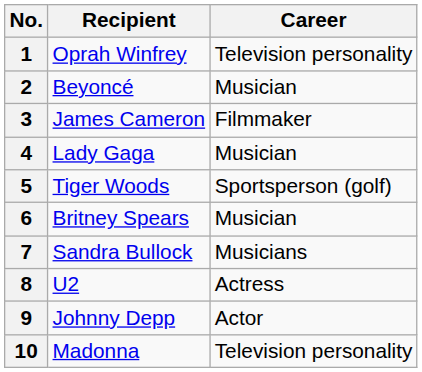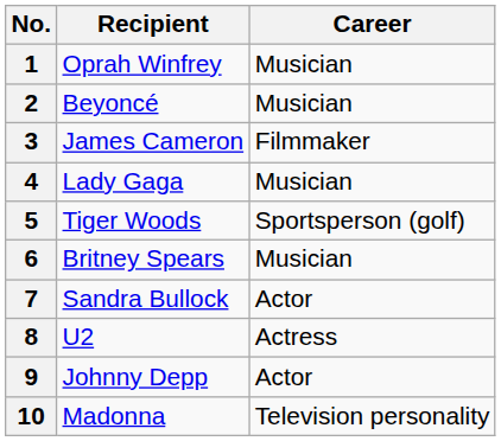 <table class="wikitable plainrowheaders">
 <tr>
 <th scope="col">No.</th>
 <th scope="col">Recipient</th>
 <th scope="col">Career</th>
 </tr>
 <tr>
 <th scope="row">1</th>
 <td> <a href='#'>Oprah Winfrey</a></td>
-<td>Television personality</td>
+<td>Musician</td>
 </tr>
 <tr>
 <th scope="row">2</th>
 <td> <a href='#'>Beyoncé</a></td>
 <td>Musician</td>
 </tr>
 <tr>
 <th scope="row">3</th>
 <td> <a href='#'>James Cameron</a></td>
 <td>Filmmaker</td>
 </tr>
 <tr>
 <th scope="row">4</th>
 <td> <a href='#'>Lady Gaga</a></td>
 <td>Musician</td>
 </tr>
 <tr>
 <th scope="row">5</th>
 <td> <a href='#'>Tiger Woods</a></td>
 <td>Sportsperson (golf)</td>
 </tr>
 <tr>
 <th scope="row">6</th>
 <td> <a href='#'>Britney Spears</a></td>
 <td>Musician</td>
 </tr>
 <tr>
 <th scope="row">7</th>
 <td> <a href='#'>Sandra Bullock</a></td>
-<td>Musicians</td>
+<td>Actor</td>
 </tr>
 <tr>
 <th scope="row">8</th>
 <td> <a href='#'>U2</a></td>
 <td>Actress</td>
 </tr>
 <tr>
 <th scope="row">9</th>
 <td> <a href='#'>Johnny Depp</a></td>
 <td>Actor</td>
 </tr>
 <tr>
 <th scope="row">10</th>
 <td> <a href='#'>Madonna</a></td>
 <td>Television personality</td>
 </tr>
 </table>
